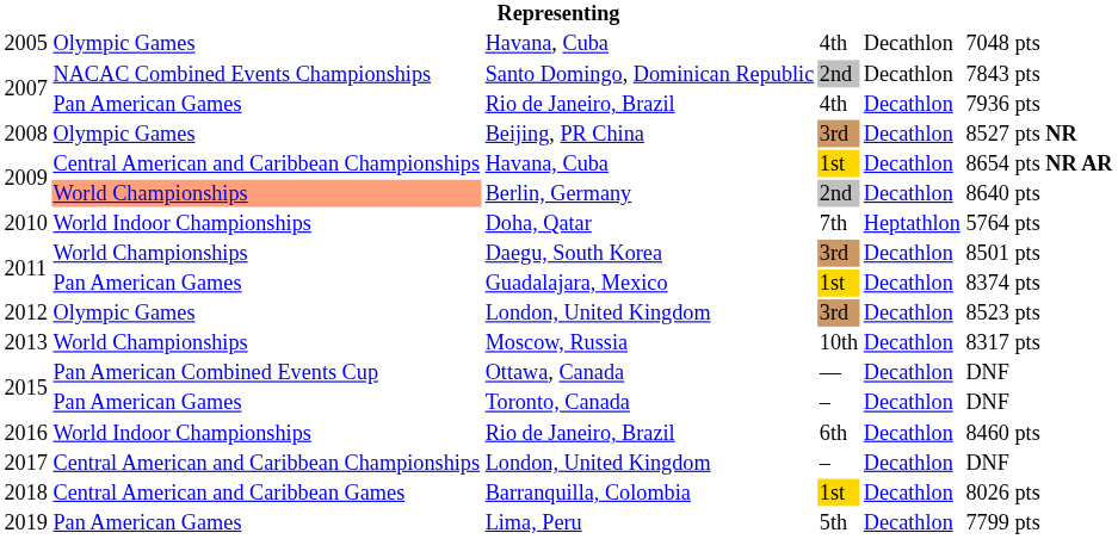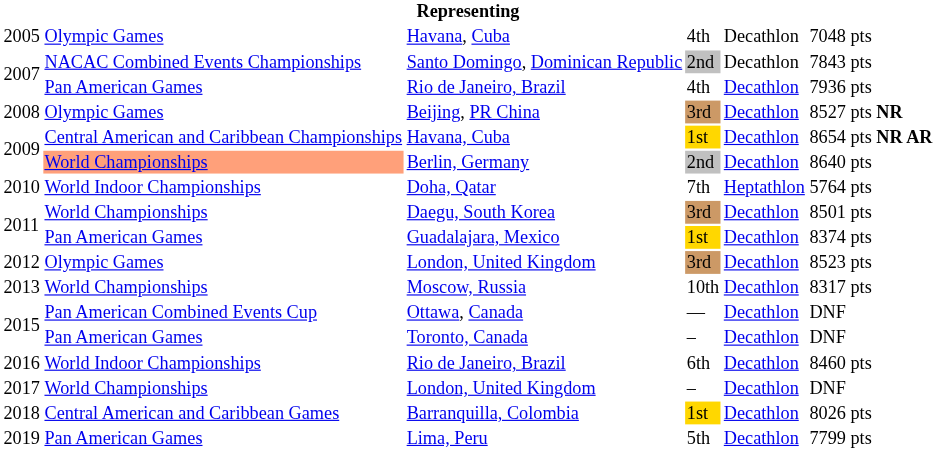 <table>
 <tr>
 <th colspan="6">Representing </th>
 </tr>
 <tr>
 <td>2005</td>
 <td><a href='#'>Olympic Games</a></td>
 <td><a href='#'>Havana</a>, <a href='#'>Cuba</a></td>
 <td>4th</td>
 <td>Decathlon</td>
 <td>7048 pts</td>
 </tr>
 <tr>
 <td rowspan=2>2007</td>
 <td><a href='#'>NACAC Combined Events Championships</a></td>
 <td><a href='#'>Santo Domingo</a>, <a href='#'>Dominican Republic</a></td>
 <td bgcolor="silver">2nd</td>
 <td>Decathlon</td>
 <td>7843 pts</td>
 </tr>
 <tr>
 <td><a href='#'>Pan American Games</a></td>
 <td><a href='#'>Rio de Janeiro, Brazil</a></td>
 <td>4th</td>
 <td><a href='#'>Decathlon</a></td>
 <td>7936 pts</td>
 </tr>
 <tr>
 <td>2008</td>
 <td><a href='#'>Olympic Games</a></td>
 <td><a href='#'>Beijing</a>, <a href='#'>PR China</a></td>
 <td bgcolor="cc9966">3rd</td>
 <td><a href='#'>Decathlon</a></td>
 <td>8527 pts <strong>NR</strong></td>
 </tr>
 <tr>
 <td rowspan=2>2009</td>
 <td><a href='#'>Central American and Caribbean Championships</a></td>
 <td><a href='#'>Havana, Cuba</a></td>
 <td bgcolor="gold">1st</td>
 <td><a href='#'>Decathlon</a></td>
 <td>8654 pts <strong>NR AR</strong></td>
 </tr>
 <tr>
 <td style="background: lightsalmon;"><a href='#'>World Championships</a></td>
 <td><a href='#'>Berlin, Germany</a></td>
 <td bgcolor="silver">2nd</td>
 <td><a href='#'>Decathlon</a></td>
 <td>8640 pts</td>
 </tr>
 <tr>
 <td>2010</td>
 <td><a href='#'>World Indoor Championships</a></td>
 <td><a href='#'>Doha, Qatar</a></td>
 <td>7th</td>
 <td><a href='#'>Heptathlon</a></td>
 <td>5764 pts</td>
 </tr>
 <tr>
 <td rowspan=2>2011</td>
 <td><a href='#'>World Championships</a></td>
 <td><a href='#'>Daegu, South Korea</a></td>
 <td bgcolor="cc9966">3rd</td>
 <td><a href='#'>Decathlon</a></td>
 <td>8501 pts</td>
 </tr>
 <tr>
 <td><a href='#'>Pan American Games</a></td>
 <td><a href='#'>Guadalajara, Mexico</a></td>
 <td bgcolor="gold">1st</td>
 <td><a href='#'>Decathlon</a></td>
 <td>8374 pts</td>
 </tr>
 <tr>
 <td>2012</td>
 <td><a href='#'>Olympic Games</a></td>
 <td><a href='#'>London, United Kingdom</a></td>
 <td bgcolor="cc9966">3rd</td>
 <td><a href='#'>Decathlon</a></td>
 <td>8523 pts</td>
 </tr>
 <tr>
 <td>2013</td>
 <td><a href='#'>World Championships</a></td>
 <td><a href='#'>Moscow, Russia</a></td>
 <td>10th</td>
 <td><a href='#'>Decathlon</a></td>
 <td>8317 pts</td>
 </tr>
 <tr>
 <td rowspan=2>2015</td>
 <td><a href='#'>Pan American Combined Events Cup</a></td>
 <td><a href='#'>Ottawa</a>, <a href='#'>Canada</a></td>
 <td>—</td>
 <td><a href='#'>Decathlon</a></td>
 <td>DNF</td>
 </tr>
 <tr>
 <td><a href='#'>Pan American Games</a></td>
 <td><a href='#'>Toronto, Canada</a></td>
 <td>–</td>
 <td><a href='#'>Decathlon</a></td>
 <td>DNF</td>
 </tr>
 <tr>
 <td>2016</td>
 <td><a href='#'>World Indoor Championships</a></td>
 <td><a href='#'>Rio de Janeiro, Brazil</a></td>
 <td>6th</td>
 <td><a href='#'>Decathlon</a></td>
 <td>8460 pts</td>
 </tr>
 <tr>
 <td>2017</td>
-<td><a href='#'>Central American and Caribbean Championships</a></td>
+<td><a href='#'>World Championships</a></td>
 <td><a href='#'>London, United Kingdom</a></td>
 <td>–</td>
 <td><a href='#'>Decathlon</a></td>
 <td>DNF</td>
 </tr>
 <tr>
 <td>2018</td>
 <td><a href='#'>Central American and Caribbean Games</a></td>
 <td><a href='#'>Barranquilla, Colombia</a></td>
 <td bgcolor=gold>1st</td>
 <td><a href='#'>Decathlon</a></td>
 <td>8026 pts</td>
 </tr>
 <tr>
 <td>2019</td>
 <td><a href='#'>Pan American Games</a></td>
 <td><a href='#'>Lima, Peru</a></td>
 <td>5th</td>
 <td><a href='#'>Decathlon</a></td>
 <td>7799 pts</td>
 </tr>
 </table>
